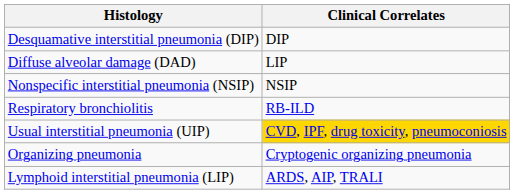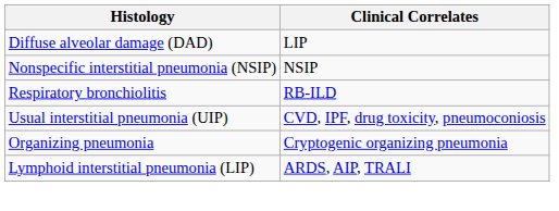 <table class="wikitable">
 <tr>
 <th>Histology</th>
 <th>Clinical Correlates</th>
-</tr>
-<tr>
-<td><a href='#'>Desquamative interstitial pneumonia</a> (DIP)</td>
-<td>DIP</td>
 </tr>
 <tr>
 <td><a href='#'>Diffuse alveolar damage</a> (DAD)</td>
 <td>LIP</td>
 </tr>
 <tr>
 <td><a href='#'>Nonspecific interstitial pneumonia</a> (NSIP)</td>
 <td>NSIP</td>
 </tr>
 <tr>
 <td><a href='#'>Respiratory bronchiolitis</a></td>
 <td><a href='#'>RB-ILD</a></td>
 </tr>
 <tr>
 <td><a href='#'>Usual interstitial pneumonia</a> (UIP)</td>
-<td style="background: gold;"><a href='#'>CVD</a>, <a href='#'>IPF</a>, <a href='#'>drug toxicity</a>, <a href='#'>pneumoconiosis</a></td>
+<td><a href='#'>CVD</a>, <a href='#'>IPF</a>, <a href='#'>drug toxicity</a>, <a href='#'>pneumoconiosis</a></td>
 </tr>
 <tr>
 <td><a href='#'>Organizing pneumonia</a></td>
 <td><a href='#'>Cryptogenic organizing pneumonia</a></td>
 </tr>
 <tr>
 <td><a href='#'>Lymphoid interstitial pneumonia</a> (LIP)</td>
 <td><a href='#'>ARDS</a>, <a href='#'>AIP</a>, <a href='#'>TRALI</a></td>
 </tr>
 </table>
